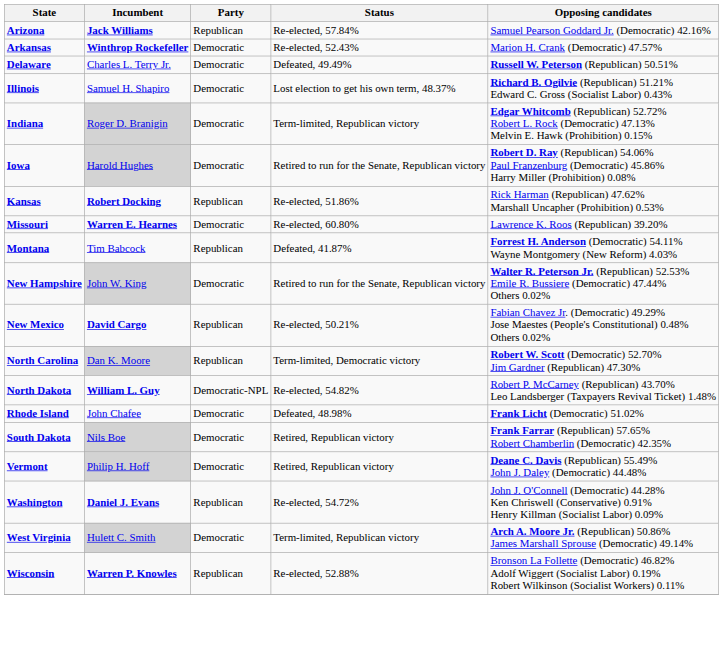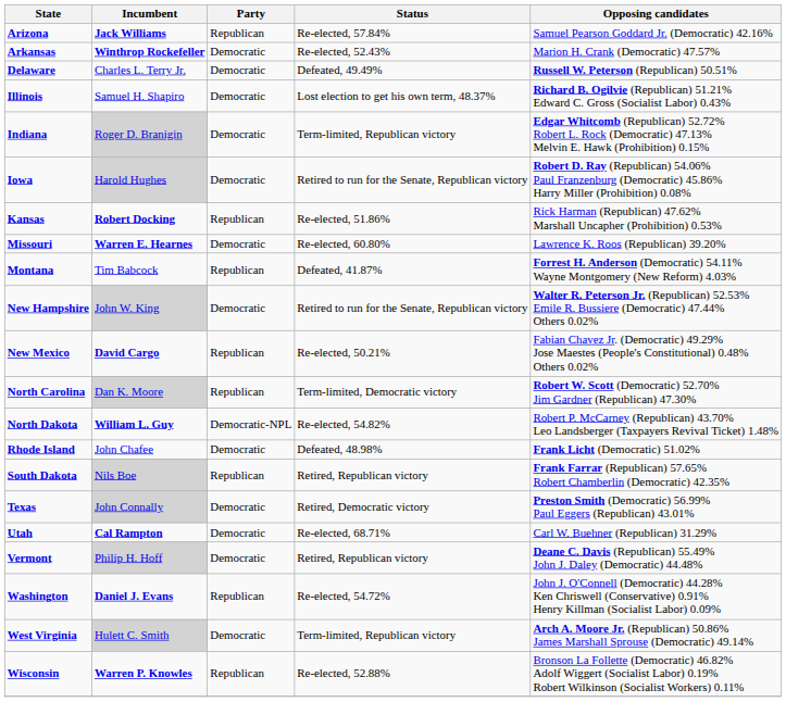 <table class="wikitable">
 <tr>
 <th>State</th>
 <th>Incumbent</th>
 <th>Party</th>
 <th>Status</th>
 <th>Opposing candidates</th>
 </tr>
 <tr>
 <td><strong><a href='#'>Arizona</a></strong></td>
 <td><strong><a href='#'>Jack Williams</a></strong></td>
 <td>Republican</td>
 <td>Re-elected, 57.84%</td>
 <td><a href='#'>Samuel Pearson Goddard Jr.</a> (Democratic) 42.16%</td>
 </tr>
 <tr>
 <td><strong><a href='#'>Arkansas</a></strong></td>
 <td><strong><a href='#'>Winthrop Rockefeller</a></strong></td>
 <td>Democratic</td>
 <td>Re-elected, 52.43%</td>
 <td><a href='#'>Marion H. Crank</a> (Democratic) 47.57%</td>
 </tr>
 <tr>
 <td><strong><a href='#'>Delaware</a></strong></td>
 <td><a href='#'>Charles L. Terry Jr.</a></td>
 <td>Democratic</td>
 <td>Defeated, 49.49%</td>
 <td><strong><a href='#'>Russell W. Peterson</a></strong> (Republican) 50.51%</td>
 </tr>
 <tr>
 <td><strong><a href='#'>Illinois</a></strong></td>
 <td><a href='#'>Samuel H. Shapiro</a></td>
 <td>Democratic</td>
 <td>Lost election to get his own term, 48.37%</td>
 <td><strong><a href='#'>Richard B. Ogilvie</a></strong> (Republican) 51.21%<br>Edward C. Gross (Socialist Labor) 0.43%</td>
 </tr>
 <tr>
 <td><strong><a href='#'>Indiana</a></strong></td>
 <td bgcolor="lightgrey"><a href='#'>Roger D. Branigin</a></td>
 <td>Democratic</td>
 <td>Term-limited, Republican victory</td>
 <td><strong><a href='#'>Edgar Whitcomb</a></strong> (Republican) 52.72%<br> <a href='#'>Robert L. Rock</a> (Democratic) 47.13%<br> Melvin E. Hawk (Prohibition) 0.15%</td>
 </tr>
 <tr>
 <td><strong><a href='#'>Iowa</a></strong></td>
 <td bgcolor="lightgrey"><a href='#'>Harold Hughes</a></td>
 <td>Democratic</td>
 <td>Retired to run for the Senate, Republican victory</td>
 <td><strong><a href='#'>Robert D. Ray</a></strong> (Republican) 54.06%<br> <a href='#'>Paul Franzenburg</a> (Democratic) 45.86%<br> Harry Miller (Prohibition) 0.08%</td>
 </tr>
 <tr>
 <td><strong><a href='#'>Kansas</a></strong></td>
 <td><strong><a href='#'>Robert Docking</a></strong></td>
 <td>Republican</td>
 <td>Re-elected, 51.86%</td>
 <td><a href='#'>Rick Harman</a> (Republican) 47.62%<br> Marshall Uncapher (Prohibition) 0.53%</td>
 </tr>
 <tr>
 <td><strong><a href='#'>Missouri</a></strong></td>
 <td><strong><a href='#'>Warren E. Hearnes</a></strong></td>
 <td>Democratic</td>
 <td>Re-elected, 60.80%</td>
 <td><a href='#'>Lawrence K. Roos</a> (Republican) 39.20%</td>
 </tr>
 <tr>
 <td><strong><a href='#'>Montana</a></strong></td>
 <td><a href='#'>Tim Babcock</a></td>
 <td>Republican</td>
 <td>Defeated, 41.87%</td>
 <td><strong><a href='#'>Forrest H. Anderson</a></strong> (Democratic) 54.11%<br> Wayne Montgomery (New Reform) 4.03%</td>
 </tr>
 <tr>
 <td><strong><a href='#'>New Hampshire</a></strong></td>
 <td bgcolor="lightgrey"><a href='#'>John W. King</a></td>
 <td>Democratic</td>
 <td>Retired to run for the Senate, Republican victory</td>
 <td><strong><a href='#'>Walter R. Peterson Jr.</a></strong> (Republican) 52.53%<br> <a href='#'>Emile R. Bussiere</a> (Democratic) 47.44%<br> Others 0.02%</td>
 </tr>
 <tr>
 <td><strong><a href='#'>New Mexico</a></strong></td>
 <td><strong><a href='#'>David Cargo</a></strong></td>
 <td>Republican</td>
 <td>Re-elected, 50.21%</td>
 <td><a href='#'>Fabian Chavez Jr</a>. (Democratic) 49.29%<br> Jose Maestes (People's Constitutional) 0.48%<br> Others 0.02%</td>
 </tr>
 <tr>
 <td><strong><a href='#'>North Carolina</a></strong></td>
 <td bgcolor="lightgrey"><a href='#'>Dan K. Moore</a></td>
 <td>Republican</td>
 <td>Term-limited, Democratic victory</td>
 <td><strong><a href='#'>Robert W. Scott</a></strong> (Democratic) 52.70%<br> <a href='#'>Jim Gardner</a> (Republican) 47.30%</td>
 </tr>
 <tr>
 <td><strong><a href='#'>North Dakota</a></strong></td>
 <td><strong><a href='#'>William L. Guy</a></strong></td>
 <td>Democratic-NPL</td>
 <td>Re-elected, 54.82%</td>
 <td><a href='#'>Robert P. McCarney</a> (Republican) 43.70%<br> Leo Landsberger (Taxpayers Revival Ticket) 1.48%</td>
 </tr>
 <tr>
 <td><strong><a href='#'>Rhode Island</a></strong></td>
 <td><a href='#'>John Chafee</a></td>
 <td>Democratic</td>
 <td>Defeated, 48.98%</td>
 <td><strong><a href='#'>Frank Licht</a></strong> (Democratic) 51.02%</td>
 </tr>
 <tr>
 <td><strong><a href='#'>South Dakota</a></strong></td>
 <td bgcolor="lightgrey"><a href='#'>Nils Boe</a></td>
-<td>Democratic</td>
+<td>Republican</td>
 <td>Retired, Republican victory</td>
 <td><strong><a href='#'>Frank Farrar</a></strong> (Republican) 57.65%<br> <a href='#'>Robert Chamberlin</a> (Democratic) 42.35%</td>
+</tr>
+<tr>
+<td><strong><a href='#'>Texas</a></strong></td>
+<td bgcolor="lightgrey"><a href='#'>John Connally</a></td>
+<td>Democratic</td>
+<td>Retired, Democratic victory</td>
+<td><strong><a href='#'>Preston Smith</a></strong> (Democratic) 56.99%<br> <a href='#'>Paul Eggers</a> (Republican) 43.01%</td>
+</tr>
+<tr>
+<td><strong><a href='#'>Utah</a></strong></td>
+<td><strong><a href='#'>Cal Rampton</a></strong></td>
+<td>Democratic</td>
+<td>Re-elected, 68.71%</td>
+<td><a href='#'>Carl W. Buehner</a> (Republican) 31.29%</td>
 </tr>
 <tr>
 <td><strong><a href='#'>Vermont</a></strong></td>
 <td bgcolor="lightgrey"><a href='#'>Philip H. Hoff</a></td>
 <td>Democratic</td>
 <td>Retired, Republican victory</td>
 <td><strong><a href='#'>Deane C. Davis</a></strong> (Republican) 55.49%<br> <a href='#'>John J. Daley</a> (Democratic) 44.48%</td>
 </tr>
 <tr>
 <td><strong><a href='#'>Washington</a></strong></td>
 <td><strong><a href='#'>Daniel J. Evans</a></strong></td>
 <td>Republican</td>
 <td>Re-elected, 54.72%</td>
 <td><a href='#'>John J. O'Connell</a> (Democratic) 44.28%<br> Ken Chriswell (Conservative) 0.91%<br> Henry Killman (Socialist Labor) 0.09%</td>
 </tr>
 <tr>
 <td><strong><a href='#'>West Virginia</a></strong></td>
 <td bgcolor="lightgrey"><a href='#'>Hulett C. Smith</a></td>
 <td>Democratic</td>
 <td>Term-limited, Republican victory</td>
 <td><strong><a href='#'>Arch A. Moore Jr.</a></strong> (Republican) 50.86%<br> <a href='#'>James Marshall Sprouse</a> (Democratic) 49.14%</td>
 </tr>
 <tr>
 <td><strong><a href='#'>Wisconsin</a></strong></td>
 <td><strong><a href='#'>Warren P. Knowles</a></strong></td>
 <td>Republican</td>
 <td>Re-elected, 52.88%</td>
 <td><a href='#'>Bronson La Follette</a> (Democratic) 46.82%<br> Adolf Wiggert (Socialist Labor) 0.19%<br> Robert Wilkinson (Socialist Workers) 0.11%</td>
 </tr>
 <tr>
 </tr>
 </table>
